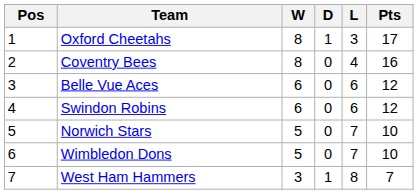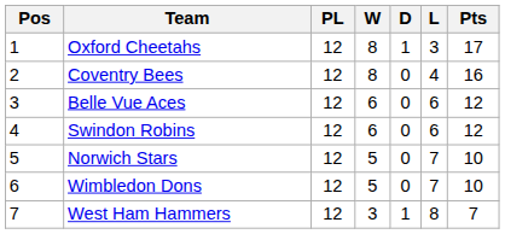 <table class=wikitable width="450" style="background:#FFFFFF;">
 <tr>
 <th>Pos</th>
 <th>Team</th>
+<th>PL</th>
 <th>W</th>
 <th>D</th>
 <th>L</th>
 <th>Pts</th>
 </tr>
 <tr>
 <td>1</td>
 <td><a href='#'>Oxford Cheetahs</a></td>
+<td align="center">12</td>
 <td align="center">8</td>
 <td align="center">1</td>
 <td align="center">3</td>
 <td align="center">17</td>
 </tr>
 <tr>
 <td>2</td>
 <td><a href='#'>Coventry Bees</a></td>
+<td align="center">12</td>
 <td align="center">8</td>
 <td align="center">0</td>
 <td align="center">4</td>
 <td align="center">16</td>
 </tr>
 <tr>
 <td>3</td>
 <td><a href='#'>Belle Vue Aces</a></td>
+<td align="center">12</td>
 <td align="center">6</td>
 <td align="center">0</td>
 <td align="center">6</td>
 <td align="center">12</td>
 </tr>
 <tr>
 <td>4</td>
 <td><a href='#'>Swindon Robins</a></td>
+<td align="center">12</td>
 <td align="center">6</td>
 <td align="center">0</td>
 <td align="center">6</td>
 <td align="center">12</td>
 </tr>
 <tr>
 <td>5</td>
 <td><a href='#'>Norwich Stars</a></td>
+<td align="center">12</td>
 <td align="center">5</td>
 <td align="center">0</td>
 <td align="center">7</td>
 <td align="center">10</td>
 </tr>
 <tr>
 <td>6</td>
 <td><a href='#'>Wimbledon Dons</a></td>
+<td align="center">12</td>
 <td align="center">5</td>
 <td align="center">0</td>
 <td align="center">7</td>
 <td align="center">10</td>
 </tr>
 <tr>
 <td>7</td>
 <td><a href='#'>West Ham Hammers</a></td>
+<td align="center">12</td>
 <td align="center">3</td>
 <td align="center">1</td>
 <td align="center">8</td>
 <td align="center">7</td>
 </tr>
 </table>
